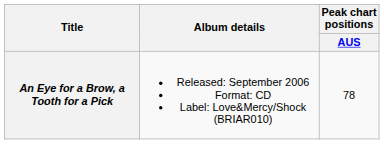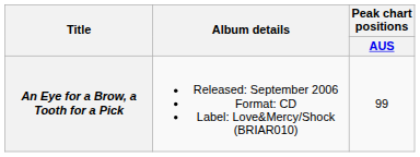 <table class="wikitable plainrowheaders" style="text-align:center;" border="1">
 <tr>
 <th scope="col" rowspan="2" style="width:12em;">Title</th>
 <th scope="col" rowspan="2" style="width:16em;">Album details</th>
 <th scope="col" colspan="1">Peak chart<br>positions</th>
 </tr>
 <tr>
 <th scope="col" style="text-align:center;"><a href='#'>AUS</a><br></th>
 </tr>
 <tr>
 <th scope="row"><em>An Eye for a Brow, a Tooth for a Pick</em></th>
 <td><br><ul><li>Released: September 2006</li><li>Format: CD</li><li>Label: Love&Mercy/Shock (BRIAR010)</li></ul></td>
-<td align="center">78</td>
+<td align="center">99</td>
 </tr>
 </table>
